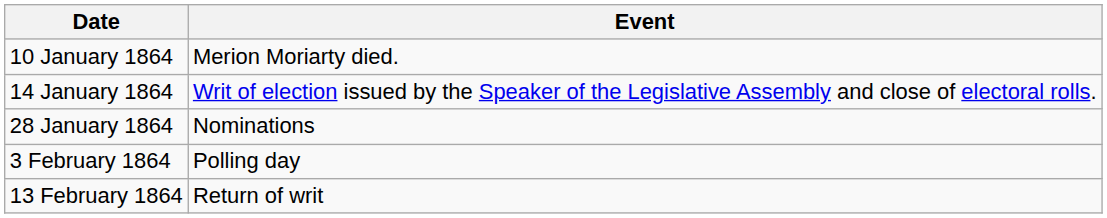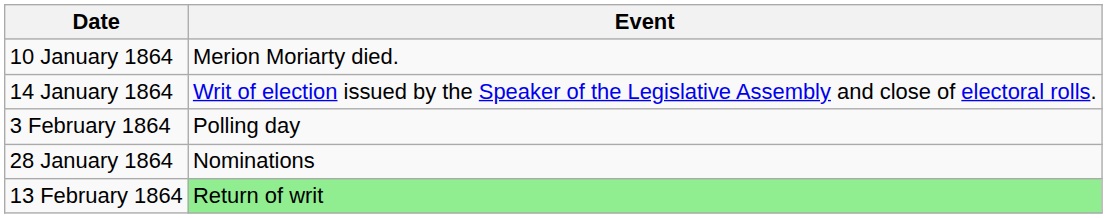 <table class="wikitable">
 <tr>
 <th>Date</th>
 <th>Event</th>
 </tr>
 <tr>
 <td>10 January 1864</td>
 <td>Merion Moriarty died.</td>
 </tr>
 <tr>
 <td>14 January 1864</td>
 <td><a href='#'>Writ of election</a> issued by the <a href='#'>Speaker of the Legislative Assembly</a> and close of <a href='#'>electoral rolls</a>.</td>
 </tr>
 <tr>
+<td>3 February 1864</td>
+<td>Polling day</td>
+</tr>
+<tr>
 <td>28 January 1864</td>
 <td>Nominations</td>
 </tr>
 <tr>
-<td>3 February 1864</td>
-<td>Polling day</td>
-</tr>
-<tr>
 <td>13 February 1864</td>
-<td>Return of writ</td>
+<td style="background: lightgreen;">Return of writ</td>
 </tr>
 </table>
